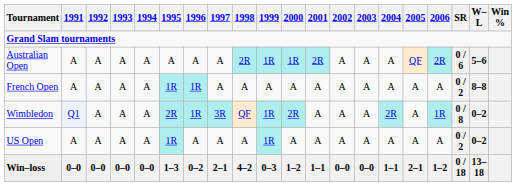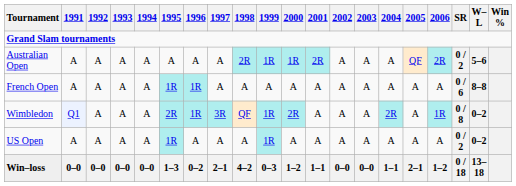 <table class=wikitable style=text-align:center>
 <tr>
 <th>Tournament</th>
 <th><a href='#'>1991</a></th>
 <th><a href='#'>1992</a></th>
 <th><a href='#'>1993</a></th>
 <th><a href='#'>1994</a></th>
 <th><a href='#'>1995</a></th>
 <th><a href='#'>1996</a></th>
 <th><a href='#'>1997</a></th>
 <th><a href='#'>1998</a></th>
 <th><a href='#'>1999</a></th>
 <th><a href='#'>2000</a></th>
 <th><a href='#'>2001</a></th>
 <th><a href='#'>2002</a></th>
 <th><a href='#'>2003</a></th>
 <th><a href='#'>2004</a></th>
 <th><a href='#'>2005</a></th>
 <th><a href='#'>2006</a></th>
 <th>SR</th>
 <th>W–L</th>
 <th>Win %</th>
 </tr>
 <tr>
 <td colspan=25 style=text-align:left><a href='#'><strong>Grand Slam tournaments</strong></a></td>
 </tr>
 <tr>
 <td align=left><a href='#'>Australian Open</a></td>
 <td>A</td>
 <td>A</td>
 <td>A</td>
 <td>A</td>
 <td>A</td>
 <td>A</td>
 <td>A</td>
 <td style=background:#afeeee><a href='#'>2R</a></td>
 <td style=background:#afeeee><a href='#'>1R</a></td>
 <td style=background:#afeeee><a href='#'>1R</a></td>
 <td style=background:#afeeee><a href='#'>2R</a></td>
 <td>A</td>
 <td>A</td>
 <td>A</td>
 <td style=background:#ffebcd><a href='#'>QF</a></td>
 <td style=background:#afeeee><a href='#'>2R</a></td>
-<th>0 / 6</th>
+<th>0 / 2</th>
 <th>5–6</th>
 <th></th>
 </tr>
 <tr>
 <td align=left><a href='#'>French Open</a></td>
 <td>A</td>
 <td>A</td>
 <td>A</td>
 <td>A</td>
 <td style=background:#afeeee><a href='#'>1R</a></td>
 <td style=background:#afeeee><a href='#'>1R</a></td>
 <td>A</td>
 <td>A</td>
 <td>A</td>
 <td>A</td>
 <td>A</td>
 <td>A</td>
 <td>A</td>
 <td>A</td>
 <td>A</td>
 <td>A</td>
-<th>0 / 2</th>
+<th>0 / 6</th>
 <th>8–8</th>
 <th></th>
 </tr>
 <tr>
 <td align=left><a href='#'>Wimbledon</a></td>
 <td style=background:#ecf2ff><a href='#'>Q1</a></td>
 <td>A</td>
 <td>A</td>
 <td>A</td>
 <td style=background:#afeeee><a href='#'>2R</a></td>
 <td style=background:#afeeee><a href='#'>1R</a></td>
 <td style=background:#afeeee><a href='#'>3R</a></td>
 <td style=background:#ffebcd><a href='#'>QF</a></td>
 <td style=background:#afeeee><a href='#'>1R</a></td>
 <td style=background:#afeeee><a href='#'>2R</a></td>
 <td>A</td>
 <td>A</td>
 <td>A</td>
 <td style=background:#afeeee><a href='#'>2R</a></td>
 <td>A</td>
 <td style=background:#afeeee><a href='#'>1R</a></td>
 <th>0 / 8</th>
 <th>0–2</th>
 <th></th>
 </tr>
 <tr>
 <td align=left><a href='#'>US Open</a></td>
 <td>A</td>
 <td>A</td>
 <td>A</td>
 <td>A</td>
 <td style=background:#afeeee><a href='#'>1R</a></td>
 <td>A</td>
 <td>A</td>
 <td>A</td>
 <td style=background:#afeeee><a href='#'>1R</a></td>
 <td>A</td>
 <td>A</td>
 <td>A</td>
 <td>A</td>
 <td>A</td>
 <td>A</td>
 <td>A</td>
 <th>0 / 2</th>
 <th>0–2</th>
 <th></th>
 </tr>
 <tr style=font-weight:bold;background:#efefef>
 <td style=text-align:left>Win–loss</td>
 <th>0–0</th>
 <th>0–0</th>
 <th>0–0</th>
 <th>0–0</th>
 <th>1–3</th>
 <th>0–2</th>
 <th>2–1</th>
 <th>4–2</th>
 <th>0–3</th>
 <th>1–2</th>
 <th>1–1</th>
 <th>0–0</th>
 <th>0–0</th>
 <th>1–1</th>
 <th>2–1</th>
 <th>1–2</th>
 <th>0 / 18</th>
 <th>13–18</th>
 <th></th>
 </tr>
 </table>
